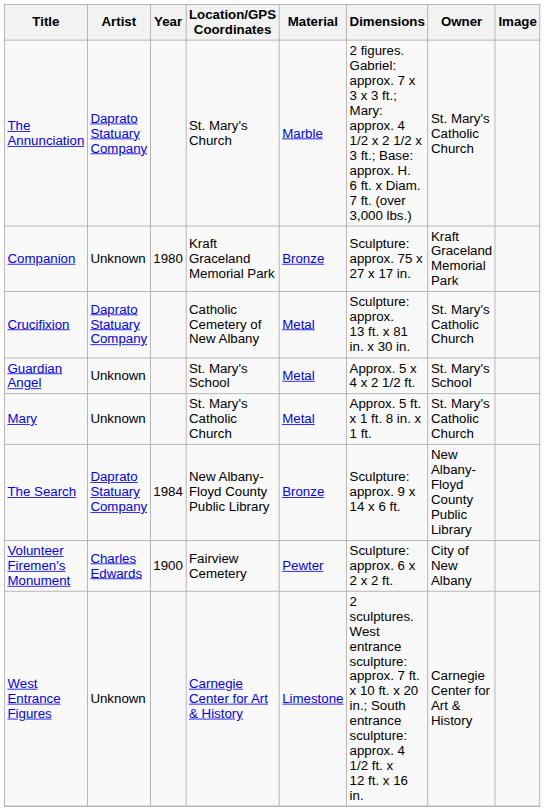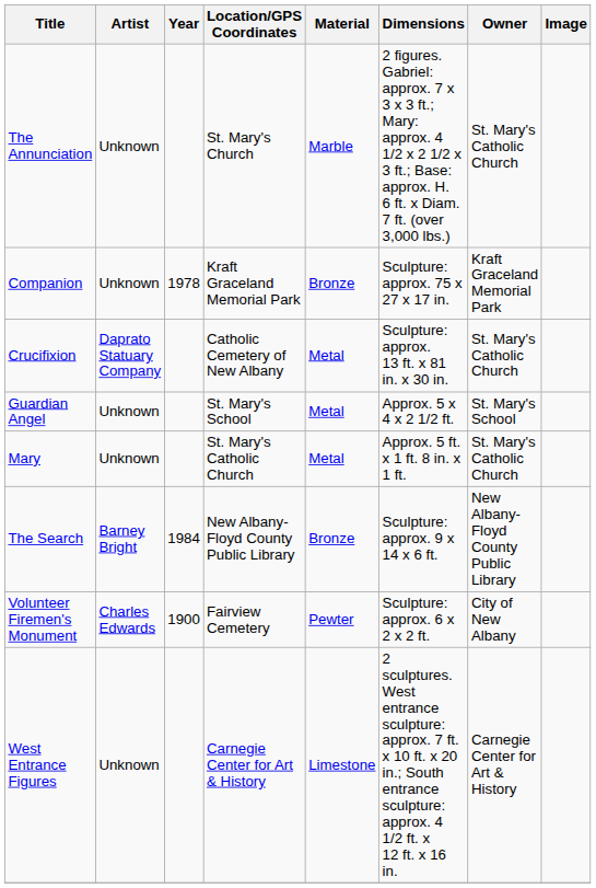 <table class="wikitable sortable">
 <tr>
 <th>Title</th>
 <th>Artist</th>
 <th>Year</th>
 <th>Location/GPS Coordinates</th>
 <th>Material</th>
 <th>Dimensions</th>
 <th>Owner</th>
 <th>Image</th>
 </tr>
 <tr>
 <td><a href='#'>The Annunciation</a></td>
-<td><a href='#'>Daprato Statuary Company</a></td>
+<td>Unknown</td>
 <td></td>
 <td>St. Mary's Church </td>
 <td><a href='#'>Marble</a></td>
 <td>2 figures. Gabriel: approx. 7 x 3 x 3 ft.; Mary: approx. 4 1/2 x 2 1/2 x 3 ft.; Base: approx. H. 6 ft. x Diam. 7 ft. (over 3,000 lbs.)</td>
 <td>St. Mary's Catholic Church</td>
 <td></td>
 </tr>
 <tr>
 <td><a href='#'>Companion</a></td>
 <td>Unknown</td>
-<td>1980</td>
+<td>1978</td>
 <td>Kraft Graceland Memorial Park</td>
 <td><a href='#'>Bronze</a></td>
 <td>Sculpture: approx. 75 x 27 x 17 in.</td>
 <td>Kraft Graceland Memorial Park</td>
 <td></td>
 </tr>
 <tr>
 <td><a href='#'>Crucifixion</a></td>
 <td><a href='#'>Daprato Statuary Company</a></td>
 <td></td>
 <td>Catholic Cemetery of New Albany</td>
 <td><a href='#'>Metal</a></td>
 <td>Sculpture: approx. 13 ft. x 81 in. x 30 in.</td>
 <td>St. Mary's Catholic Church</td>
 <td></td>
 </tr>
 <tr>
 <td><a href='#'>Guardian Angel</a></td>
 <td>Unknown</td>
 <td></td>
 <td>St. Mary's School </td>
 <td><a href='#'>Metal</a></td>
 <td>Approx. 5 x 4 x 2 1/2 ft.</td>
 <td>St. Mary's School</td>
 <td></td>
 </tr>
 <tr>
 <td><a href='#'>Mary</a></td>
 <td>Unknown</td>
 <td></td>
 <td>St. Mary's Catholic Church </td>
 <td><a href='#'>Metal</a></td>
 <td>Approx. 5 ft. x 1 ft. 8 in. x 1 ft.</td>
 <td>St. Mary's Catholic Church</td>
 <td></td>
 </tr>
 <tr>
 <td><a href='#'>The Search</a></td>
-<td><a href='#'>Daprato Statuary Company</a></td>
+<td><a href='#'>Barney Bright</a></td>
 <td>1984</td>
 <td>New Albany-Floyd County Public Library </td>
 <td><a href='#'>Bronze</a></td>
 <td>Sculpture: approx. 9 x 14 x 6 ft.</td>
 <td>New Albany-Floyd County Public Library</td>
 <td></td>
 </tr>
 <tr>
 <td><a href='#'>Volunteer Firemen's Monument</a></td>
 <td><a href='#'>Charles Edwards</a></td>
 <td>1900</td>
 <td>Fairview Cemetery</td>
 <td><a href='#'>Pewter</a></td>
 <td>Sculpture: approx. 6 x 2 x 2 ft.</td>
 <td>City of New Albany</td>
 <td></td>
 </tr>
 <tr>
 <td><a href='#'>West Entrance Figures</a></td>
 <td>Unknown</td>
 <td></td>
 <td><a href='#'>Carnegie Center for Art & History</a> </td>
 <td><a href='#'>Limestone</a></td>
 <td>2 sculptures. West entrance sculpture: approx. 7 ft. x 10 ft. x 20 in.; South entrance sculpture: approx. 4 1/2 ft. x 12 ft. x 16 in.</td>
 <td>Carnegie Center for Art & History</td>
 <td></td>
 </tr>
 <tr>
 </tr>
 </table>
